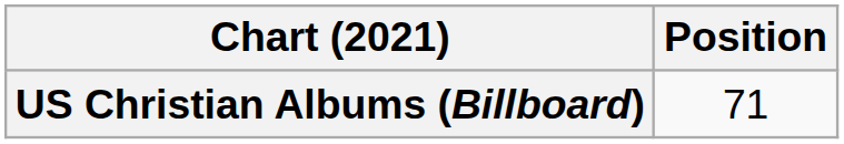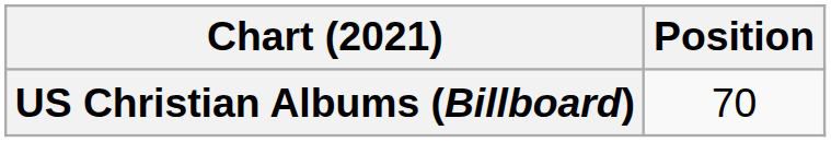 <table class="wikitable sortable plainrowheaders" style="text-align:center">
 <tr>
 <th scope="col">Chart (2021)</th>
 <th scope="col">Position</th>
 </tr>
 <tr>
 <th scope="row">US Christian Albums (<em>Billboard</em>)</th>
-<td>71</td>
+<td>70</td>
 </tr>
 </table>
